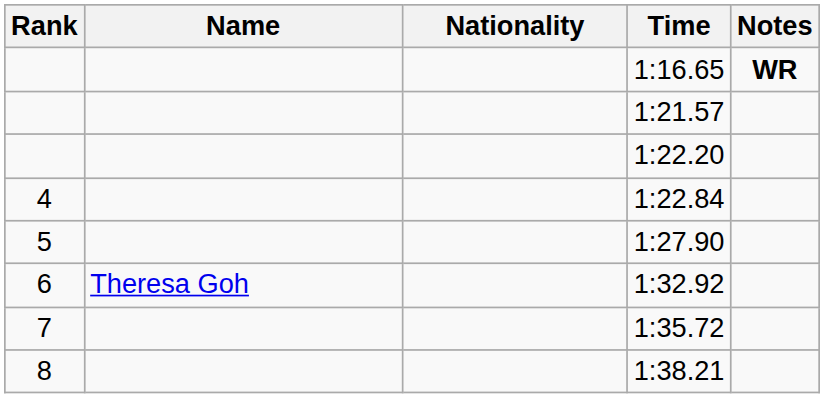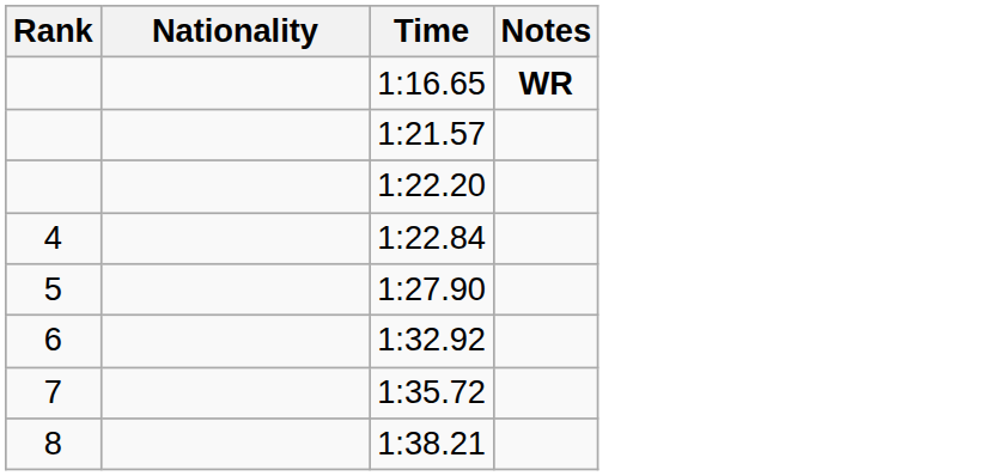 <table class="wikitable sortable" style="text-align:center">
 <tr>
 <th>Rank</th>
-<th style="width:180px">Name</th>
 <th style="width:125px">Nationality</th>
 <th>Time</th>
 <th>Notes</th>
 </tr>
 <tr>
 <td></td>
 <td style="text-align:left;"></td>
-<td style="text-align:left;"></td>
 <td>1:16.65</td>
 <td><strong>WR</strong></td>
 </tr>
 <tr>
 <td></td>
-<td style="text-align:left;"></td>
 <td style="text-align:left;"></td>
 <td>1:21.57</td>
 <td></td>
 </tr>
 <tr>
 <td></td>
 <td style="text-align:left;"></td>
-<td style="text-align:left;"></td>
 <td>1:22.20</td>
 <td></td>
 </tr>
 <tr>
 <td>4</td>
-<td style="text-align:left;"></td>
 <td style="text-align:left;"></td>
 <td>1:22.84</td>
 <td></td>
 </tr>
 <tr>
 <td>5</td>
 <td style="text-align:left;"></td>
-<td style="text-align:left;"></td>
 <td>1:27.90</td>
 <td></td>
 </tr>
 <tr>
 <td>6</td>
-<td style="text-align:left;"><a href='#'>Theresa Goh</a></td>
 <td style="text-align:left;"></td>
 <td>1:32.92</td>
 <td></td>
 </tr>
 <tr>
 <td>7</td>
 <td style="text-align:left;"></td>
-<td style="text-align:left;"></td>
 <td>1:35.72</td>
 <td></td>
 </tr>
 <tr>
 <td>8</td>
 <td style="text-align:left;"></td>
-<td style="text-align:left;"></td>
 <td>1:38.21</td>
 <td></td>
 </tr>
 </table>
